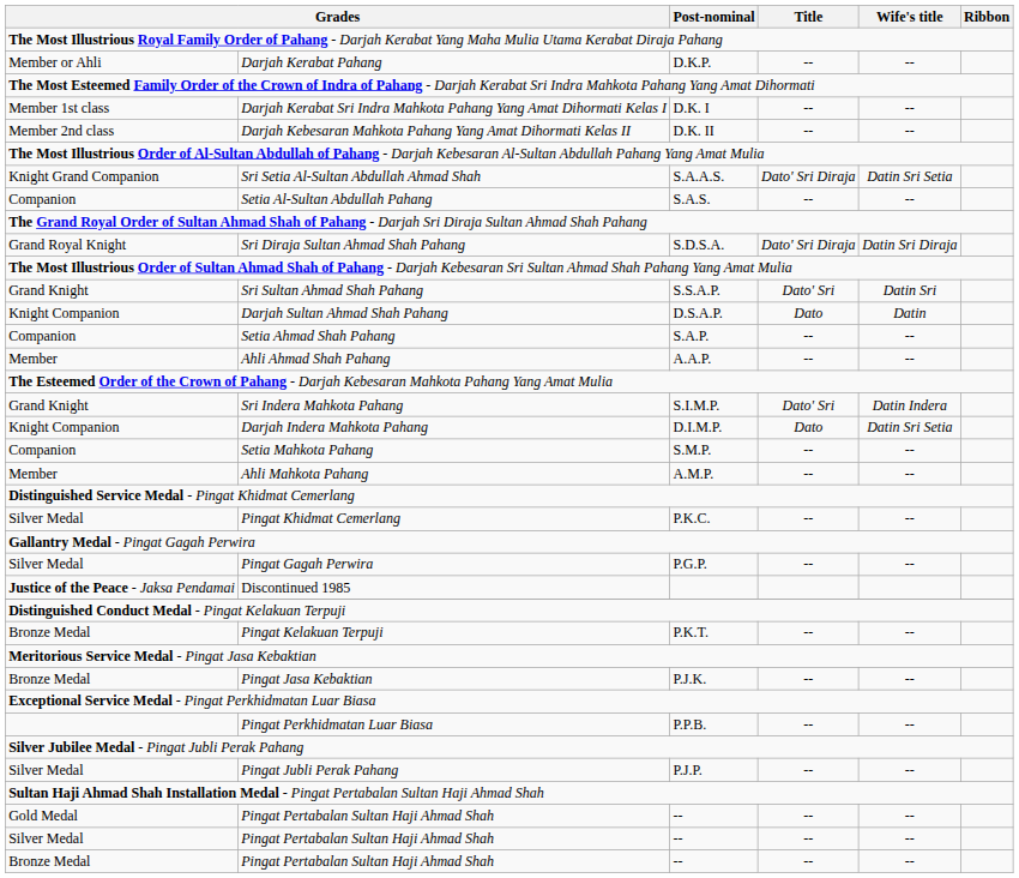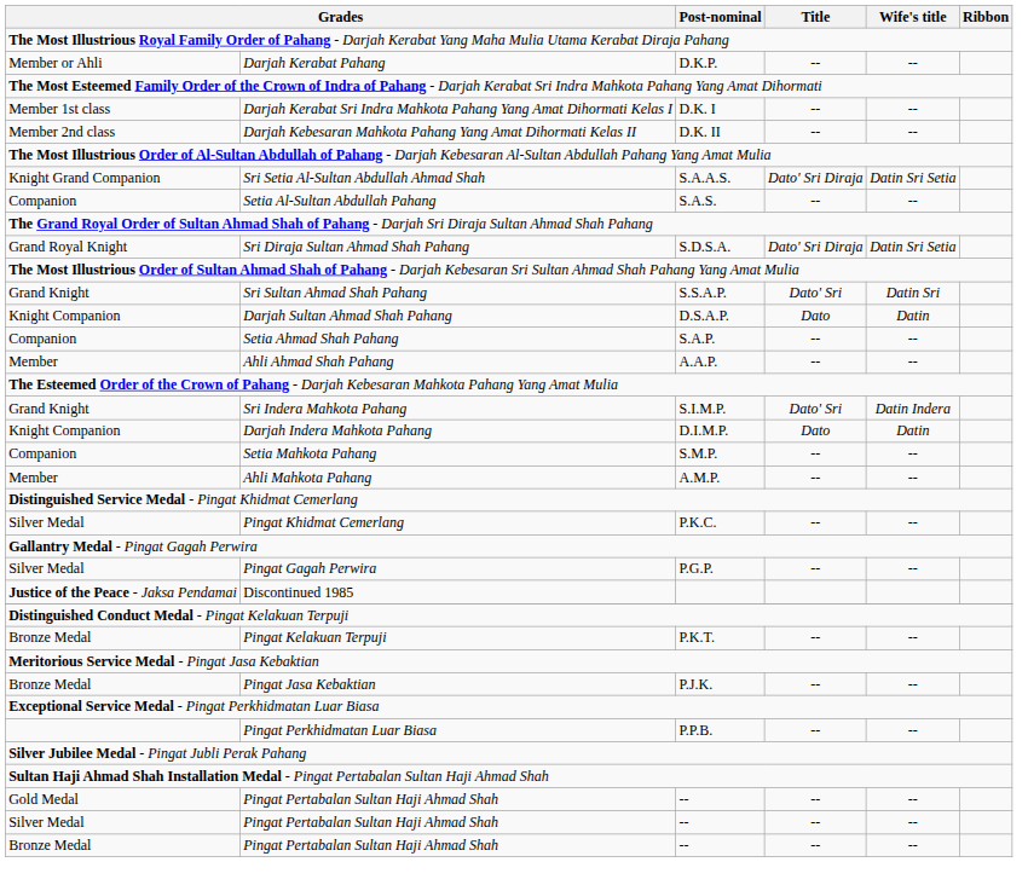 <table class="wikitable">
 <tr>
 <th colspan=2>Grades </th>
 <th>Post-nominal</th>
 <th>Title</th>
 <th>Wife's title</th>
 <th>Ribbon</th>
 </tr>
 <tr>
 <td colspan="6"><strong>The Most Illustrious <a href='#'>Royal Family Order of Pahang</a></strong> - <em>Darjah Kerabat Yang Maha Mulia Utama Kerabat Diraja Pahang</em></td>
 </tr>
 <tr>
 <td>Member or Ahli</td>
 <td><em>Darjah Kerabat Pahang</em></td>
 <td>D.K.P.</td>
 <td align=center>--</td>
 <td align=center>--</td>
 <td align=center></td>
 </tr>
 <tr>
 <td colspan="6"><strong>The Most Esteemed <a href='#'>Family Order of the Crown of Indra of Pahang</a></strong> - <em>Darjah Kerabat Sri Indra Mahkota Pahang Yang Amat Dihormati</em></td>
 </tr>
 <tr>
 <td>Member 1st class</td>
 <td><em>Darjah Kerabat Sri Indra Mahkota Pahang Yang Amat Dihormati Kelas I</em></td>
 <td>D.K. I</td>
 <td align=center>--</td>
 <td align=center>--</td>
 <td align=center></td>
 </tr>
 <tr>
 <td>Member 2nd class</td>
 <td><em>Darjah Kebesaran Mahkota Pahang Yang Amat Dihormati Kelas II</em></td>
 <td>D.K. II</td>
 <td align=center>--</td>
 <td align=center>--</td>
 <td align=center></td>
 </tr>
 <tr>
 <td colspan="6"><strong>The Most Illustrious <a href='#'>Order of Al-Sultan Abdullah of Pahang</a></strong> - <em>Darjah Kebesaran Al-Sultan Abdullah Pahang Yang Amat Mulia</em></td>
 </tr>
 <tr>
 <td>Knight Grand Companion</td>
 <td><em>Sri Setia Al-Sultan Abdullah Ahmad Shah</em></td>
 <td>S.A.A.S.</td>
 <td align=center><em>Dato' Sri Diraja</em></td>
 <td align=center><em>Datin Sri Setia</em></td>
 <td align=center></td>
 </tr>
 <tr>
 <td>Companion</td>
 <td><em>Setia Al-Sultan Abdullah Pahang</em></td>
 <td>S.A.S.</td>
 <td align=center>--</td>
 <td align=center>--</td>
 <td></td>
 </tr>
 <tr>
 <td colspan="6"><strong>The <a href='#'>Grand Royal Order of Sultan Ahmad Shah of Pahang</a></strong> - <em>Darjah Sri Diraja Sultan Ahmad Shah Pahang</em></td>
 </tr>
 <tr>
 <td>Grand Royal Knight</td>
 <td><em>Sri Diraja Sultan Ahmad Shah Pahang</em></td>
 <td>S.D.S.A.</td>
 <td align=center><em>Dato' Sri Diraja</em></td>
-<td align=center><em>Datin Sri Diraja</em></td>
+<td align=center><em>Datin Sri Setia</em></td>
 <td align=center></td>
 </tr>
 <tr>
 <td colspan="6"><strong>The Most Illustrious <a href='#'>Order of Sultan Ahmad Shah of Pahang</a></strong> - <em>Darjah Kebesaran Sri Sultan Ahmad Shah Pahang Yang Amat Mulia</em></td>
 </tr>
 <tr>
 <td>Grand Knight</td>
 <td><em>Sri Sultan Ahmad Shah Pahang</em></td>
 <td>S.S.A.P.</td>
 <td align=center><em>Dato' Sri</em></td>
 <td align=center><em>Datin Sri</em></td>
 <td align=center></td>
 </tr>
 <tr>
 <td>Knight Companion</td>
 <td><em>Darjah Sultan Ahmad Shah Pahang</em></td>
 <td>D.S.A.P.</td>
 <td align=center><em>Dato</em></td>
 <td align=center><em>Datin</em></td>
 <td align=center></td>
 </tr>
 <tr>
 <td>Companion</td>
 <td><em>Setia Ahmad Shah Pahang</em></td>
 <td>S.A.P.</td>
 <td align=center>--</td>
 <td align=center>--</td>
 <td align=center></td>
 </tr>
 <tr>
 <td>Member</td>
 <td><em>Ahli Ahmad Shah Pahang</em></td>
 <td>A.A.P.</td>
 <td align=center>--</td>
 <td align=center>--</td>
 <td align=center></td>
 </tr>
 <tr>
 <td colspan="6"><strong>The Esteemed <a href='#'>Order of the Crown of Pahang</a></strong> - <em>Darjah Kebesaran Mahkota Pahang Yang Amat Mulia</em></td>
 </tr>
 <tr>
 <td>Grand Knight</td>
 <td><em>Sri Indera Mahkota Pahang</em></td>
 <td>S.I.M.P.</td>
 <td align=center><em>Dato' Sri</em></td>
 <td align=center><em>Datin Indera</em></td>
 <td align=center></td>
 </tr>
 <tr>
 <td>Knight Companion</td>
 <td><em>Darjah Indera Mahkota Pahang</em></td>
 <td>D.I.M.P.</td>
 <td align=center><em>Dato</em></td>
-<td align=center><em>Datin Sri Setia</em></td>
+<td align=center><em>Datin</em></td>
 <td align=center></td>
 </tr>
 <tr>
 <td>Companion</td>
 <td><em>Setia Mahkota Pahang</em></td>
 <td>S.M.P.</td>
 <td align=center>--</td>
 <td align=center>--</td>
 <td align=center></td>
 </tr>
 <tr>
 <td>Member</td>
 <td><em>Ahli Mahkota Pahang</em></td>
 <td>A.M.P.</td>
 <td align=center>--</td>
 <td align=center>--</td>
 <td align=center></td>
 </tr>
 <tr>
 <td colspan="6"><strong>Distinguished Service Medal</strong> - <em>Pingat Khidmat Cemerlang</em></td>
 </tr>
 <tr>
 <td>Silver Medal</td>
 <td><em>Pingat Khidmat Cemerlang</em></td>
 <td>P.K.C.</td>
 <td align=center>--</td>
 <td align=center>--</td>
 <td align=center></td>
 </tr>
 <tr>
 <td colspan="6"><strong>Gallantry Medal</strong> - <em>Pingat Gagah Perwira</em></td>
 </tr>
 <tr>
 <td>Silver Medal</td>
 <td><em>Pingat Gagah Perwira</em></td>
 <td>P.G.P.</td>
 <td align=center>--</td>
 <td align=center>--</td>
 <td align=center></td>
 </tr>
 <tr>
 <td><strong>Justice of the Peace</strong> - <em>Jaksa Pendamai</em></td>
 <td>Discontinued 1985</td>
 <td></td>
 <td></td>
 <td></td>
 <td></td>
 </tr>
 <tr>
 </tr>
 <tr>
 <td colspan="6"><strong>Distinguished Conduct Medal</strong> - <em>Pingat Kelakuan Terpuji</em></td>
 </tr>
 <tr>
 <td>Bronze Medal</td>
 <td><em>Pingat Kelakuan Terpuji</em></td>
 <td>P.K.T.</td>
 <td align=center>--</td>
 <td align=center>--</td>
 <td align=center></td>
 </tr>
 <tr>
 <td colspan="6"><strong>Meritorious Service Medal</strong> - <em>Pingat Jasa Kebaktian</em></td>
 </tr>
 <tr>
 <td>Bronze Medal</td>
 <td><em>Pingat Jasa Kebaktian</em></td>
 <td>P.J.K.</td>
 <td align=center>--</td>
 <td align=center>--</td>
 <td align=center></td>
 </tr>
 <tr>
 <td colspan="6"><strong>Exceptional Service Medal</strong> - <em>Pingat Perkhidmatan Luar Biasa</em></td>
 </tr>
 <tr>
 <td></td>
 <td><em>Pingat Perkhidmatan Luar Biasa</em></td>
 <td>P.P.B.</td>
 <td align=center>--</td>
 <td align=center>--</td>
 <td align=center></td>
 </tr>
 <tr>
 <td colspan="6"><strong>Silver Jubilee Medal</strong> - <em>Pingat Jubli Perak Pahang</em></td>
 </tr>
 <tr>
-<td>Silver Medal</td>
-<td><em>Pingat Jubli Perak Pahang</em></td>
-<td>P.J.P.</td>
-<td align=center>--</td>
-<td align=center>--</td>
-<td align=center></td>
-</tr>
-<tr>
 <td colspan="6"><strong>Sultan Haji Ahmad Shah Installation Medal</strong> - <em>Pingat Pertabalan Sultan Haji Ahmad Shah</em></td>
 </tr>
 <tr>
 <td>Gold Medal</td>
 <td><em>Pingat Pertabalan Sultan Haji Ahmad Shah</em></td>
 <td>--</td>
 <td align=center>--</td>
 <td align=center>--</td>
 <td align=center></td>
 </tr>
 <tr>
 <td>Silver Medal</td>
 <td><em>Pingat Pertabalan Sultan Haji Ahmad Shah</em></td>
 <td>--</td>
 <td align=center>--</td>
 <td align=center>--</td>
 <td align=center></td>
 </tr>
 <tr>
 <td>Bronze Medal</td>
 <td><em>Pingat Pertabalan Sultan Haji Ahmad Shah</em></td>
 <td>--</td>
 <td align=center>--</td>
 <td align=center>--</td>
 <td align=center></td>
 </tr>
 </table>
